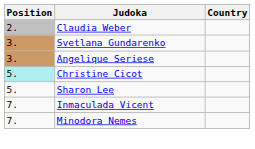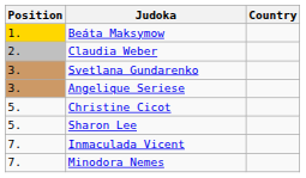 <table class=wikitable>
 <tr>
 <th width=10>Position</th>
 <th width=200>Judoka</th>
 <th width=10>Country</th>
+</tr>
+<tr>
+<td bgcolor=gold>1.</td>
+<td><a href='#'>Beáta Maksymow</a></td>
+<td></td>
 </tr>
 <tr>
 <td bgcolor=silver>2.</td>
 <td><a href='#'>Claudia Weber</a></td>
 <td></td>
 </tr>
 <tr>
 <td bgcolor=CC9966>3.</td>
 <td><a href='#'>Svetlana Gundarenko</a></td>
 <td></td>
 </tr>
 <tr>
 <td bgcolor=CC9966>3.</td>
 <td><a href='#'>Angelique Seriese</a></td>
 <td></td>
 </tr>
 <tr>
-<td style="background: paleturquoise;">5.</td>
+<td>5.</td>
 <td><a href='#'>Christine Cicot</a></td>
 <td></td>
 </tr>
 <tr>
 <td>5.</td>
 <td><a href='#'>Sharon Lee</a></td>
 <td></td>
 </tr>
 <tr>
 <td>7.</td>
 <td><a href='#'>Inmaculada Vicent</a></td>
 <td></td>
 </tr>
 <tr>
 <td>7.</td>
 <td><a href='#'>Minodora Nemes</a></td>
 <td></td>
 </tr>
 </table>
